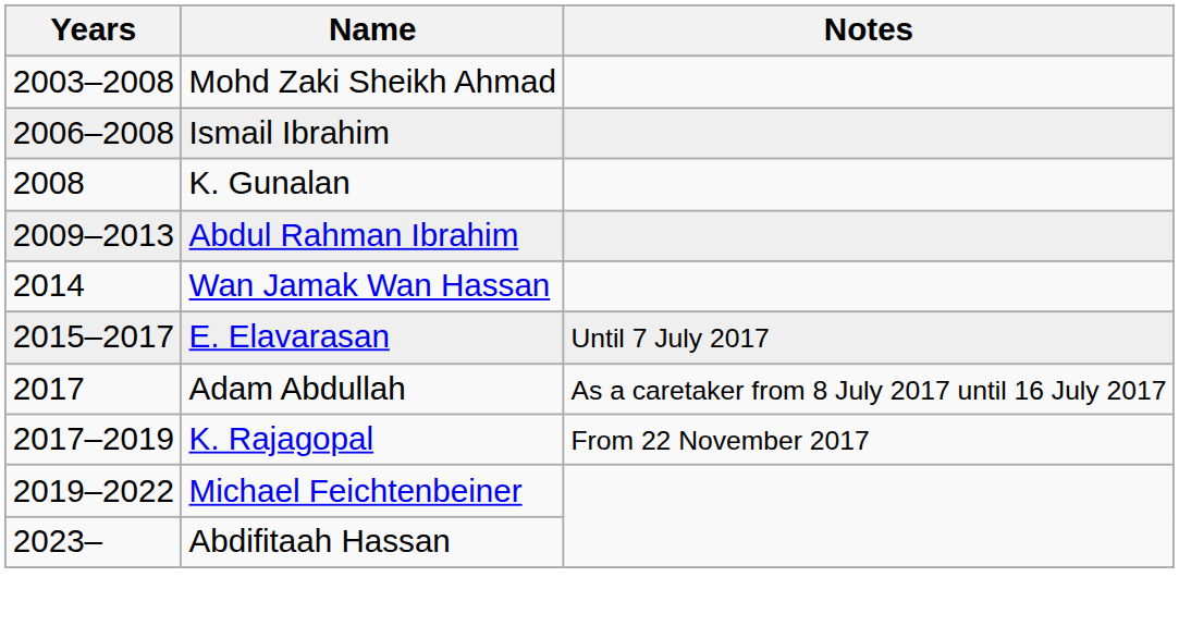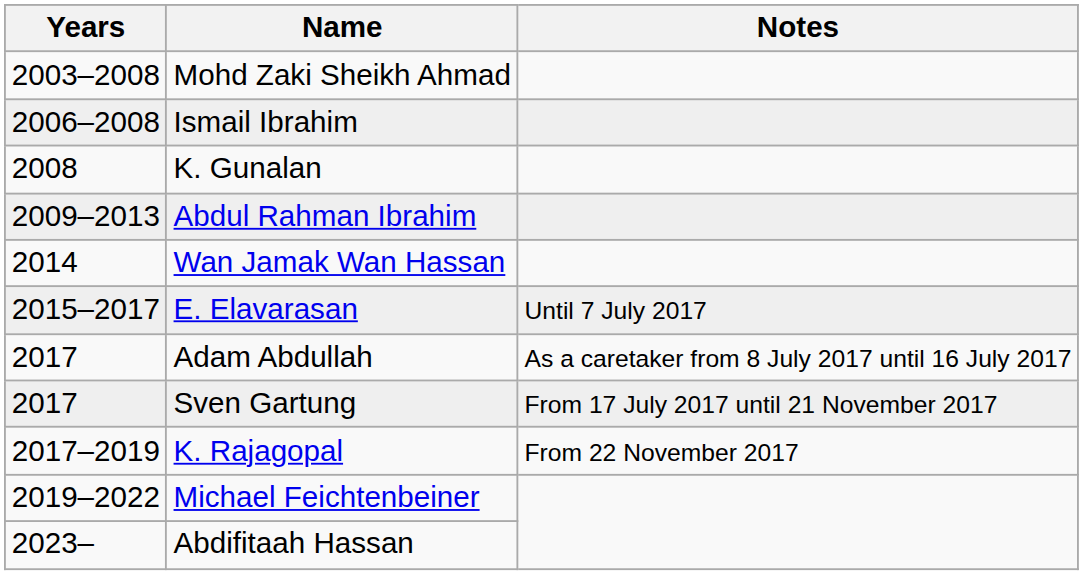 <table class="wikitable">
 <tr>
 <th>Years</th>
 <th>Name</th>
 <th>Notes</th>
 </tr>
 <tr>
 <td>2003–2008</td>
 <td> Mohd Zaki Sheikh Ahmad</td>
 <td></td>
 </tr>
 <tr style="background:#efefef;">
 <td>2006–2008</td>
 <td> Ismail Ibrahim</td>
 <td></td>
 </tr>
 <tr>
 <td>2008</td>
 <td> K. Gunalan</td>
 <td></td>
 </tr>
 <tr style="background:#efefef;">
 <td>2009–2013</td>
 <td> <a href='#'>Abdul Rahman Ibrahim</a></td>
 <td></td>
 </tr>
 <tr>
 <td>2014</td>
 <td> <a href='#'>Wan Jamak Wan Hassan</a></td>
 <td></td>
 </tr>
 <tr style="background:#efefef;">
 <td>2015–2017</td>
 <td> <a href='#'>E. Elavarasan</a></td>
 <td><small>Until 7 July 2017</small></td>
 </tr>
 <tr>
 <td>2017</td>
 <td> Adam Abdullah</td>
 <td><small>As a caretaker from 8 July 2017 until 16 July 2017</small></td>
 </tr>
+<tr style="background:#efefef;">
+<td>2017</td>
+<td> Sven Gartung</td>
+<td><small>From 17 July 2017 until 21 November 2017</small></td>
+</tr>
 <tr>
 <td>2017–2019</td>
 <td> <a href='#'>K. Rajagopal</a></td>
 <td><small>From 22 November 2017</small></td>
 </tr>
 <tr>
 <td>2019–2022</td>
 <td> <a href='#'>Michael Feichtenbeiner</a></td>
 </tr>
 <tr>
 <td>2023–</td>
 <td> Abdifitaah Hassan</td>
 </tr>
 </table>
